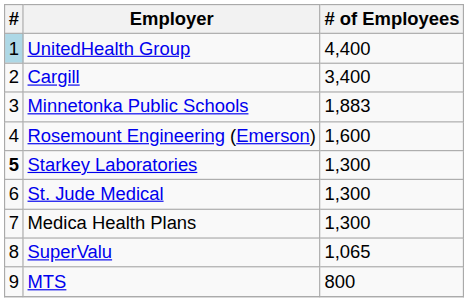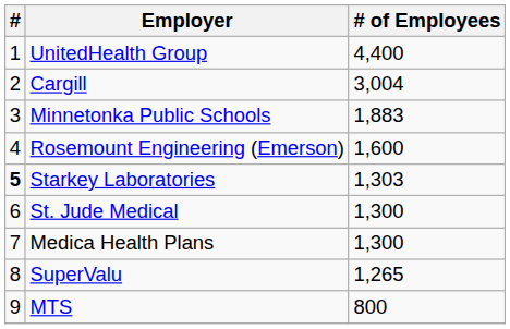 <table class="wikitable">
 <tr>
 <th>#</th>
 <th>Employer</th>
 <th># of Employees</th>
 </tr>
 <tr>
-<td style="background: lightblue;">1</td>
+<td>1</td>
 <td><a href='#'>UnitedHealth Group</a></td>
 <td>4,400</td>
 </tr>
 <tr>
 <td>2</td>
 <td><a href='#'>Cargill</a></td>
-<td>3,400</td>
+<td>3,004</td>
 </tr>
 <tr>
 <td>3</td>
 <td><a href='#'>Minnetonka Public Schools</a></td>
 <td>1,883</td>
 </tr>
 <tr>
 <td>4</td>
 <td><a href='#'>Rosemount Engineering</a> (<a href='#'>Emerson</a>)</td>
 <td>1,600</td>
 </tr>
 <tr>
 <td><strong>5</strong></td>
 <td><a href='#'>Starkey Laboratories</a></td>
-<td>1,300</td>
+<td>1,303</td>
 </tr>
 <tr>
 <td>6</td>
 <td><a href='#'>St. Jude Medical</a></td>
 <td>1,300</td>
 </tr>
 <tr>
 <td>7</td>
 <td>Medica Health Plans</td>
 <td>1,300</td>
 </tr>
 <tr>
 <td>8</td>
 <td><a href='#'>SuperValu</a></td>
-<td>1,065</td>
+<td>1,265</td>
 </tr>
 <tr>
 <td>9</td>
 <td><a href='#'>MTS</a></td>
 <td>800</td>
 </tr>
 <tr>
 </tr>
 </table>
